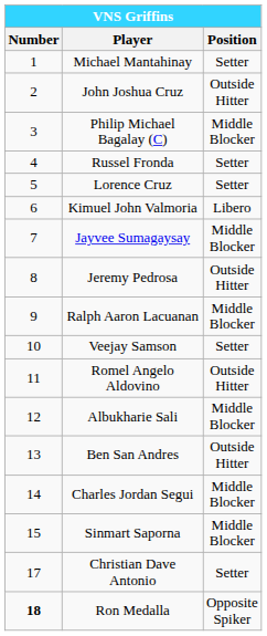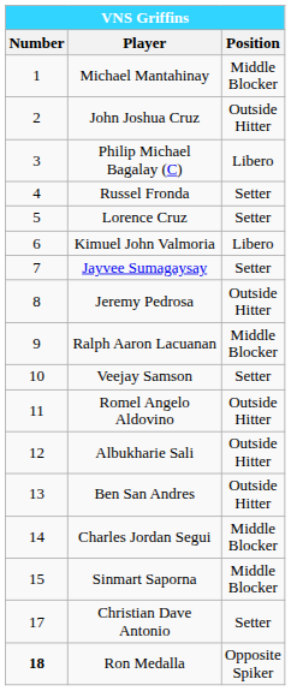 <table class="wikitable sortable" style="text-align:center;">
 <tr>
 <th colspan="3" style= "background: #31D4FF; color: #FFFFFF; text-align: center"><strong>VNS Griffins</strong></th>
 </tr>
 <tr>
 <th width=10px>Number</th>
 <th width=150px>Player</th>
 <th width=25px>Position</th>
 </tr>
 <tr>
 <td style="text-align:center;">1</td>
 <td>Michael Mantahinay</td>
-<td>Setter</td>
+<td>Middle Blocker</td>
 </tr>
 <tr>
 <td style="text-align:center;">2</td>
 <td>John Joshua Cruz</td>
 <td>Outside Hitter</td>
 </tr>
 <tr>
 <td style="text-align:center;">3</td>
 <td>Philip Michael Bagalay (<a href='#'>C</a>)</td>
-<td>Middle Blocker</td>
+<td>Libero</td>
 </tr>
 <tr>
 <td style="text-align:center;">4</td>
 <td>Russel Fronda</td>
 <td>Setter</td>
 </tr>
 <tr>
 <td style="text-align:center;">5</td>
 <td>Lorence Cruz</td>
 <td>Setter</td>
 </tr>
 <tr>
 <td style="text-align:center;">6</td>
 <td>Kimuel John Valmoria</td>
 <td>Libero</td>
 </tr>
 <tr>
 <td style="text-align:center;">7</td>
 <td><a href='#'>Jayvee Sumagaysay</a></td>
-<td>Middle Blocker</td>
+<td>Setter</td>
 </tr>
 <tr>
 <td style="text-align:center;">8</td>
 <td>Jeremy Pedrosa</td>
 <td>Outside Hitter</td>
 </tr>
 <tr>
 <td style="text-align:center;">9</td>
 <td>Ralph Aaron Lacuanan</td>
 <td>Middle Blocker</td>
 </tr>
 <tr>
 <td style="text-align:center;">10</td>
 <td>Veejay Samson</td>
 <td>Setter</td>
 </tr>
 <tr>
 <td style="text-align:center;">11</td>
 <td>Romel Angelo Aldovino</td>
 <td>Outside Hitter</td>
 </tr>
 <tr>
 <td style="text-align:center;">12</td>
 <td>Albukharie Sali</td>
-<td>Middle Blocker</td>
+<td>Outside Hitter</td>
 </tr>
 <tr>
 <td style="text-align:center;">13</td>
 <td>Ben San Andres</td>
 <td>Outside Hitter</td>
 </tr>
 <tr>
 <td style="text-align:center;">14</td>
 <td>Charles Jordan Segui</td>
 <td>Middle Blocker</td>
 </tr>
 <tr>
 <td style="text-align:center;">15</td>
 <td>Sinmart Saporna</td>
 <td>Middle Blocker</td>
 </tr>
 <tr>
 <td style="text-align:center;">17</td>
 <td>Christian Dave Antonio</td>
 <td>Setter</td>
 </tr>
 <tr>
 <td style="text-align:center;"><strong>18</strong></td>
 <td>Ron Medalla</td>
 <td>Opposite Spiker</td>
 </tr>
 </table>
